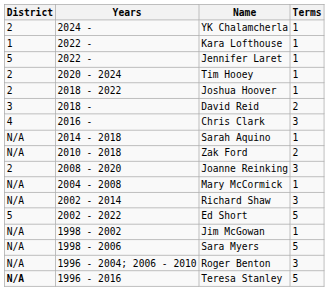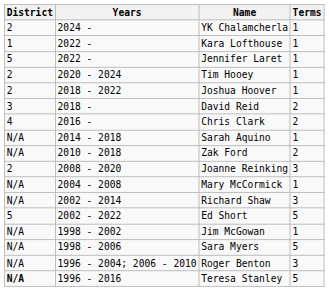 <table class="wikitable">
 <tr>
 <th>District</th>
 <th>Years</th>
 <th>Name</th>
 <th>Terms</th>
 </tr>
 <tr>
 <td>2</td>
 <td>2024 -</td>
 <td>YK Chalamcherla</td>
 <td>1</td>
 </tr>
 <tr>
 <td>1</td>
 <td>2022 -</td>
 <td>Kara Lofthouse</td>
 <td>1</td>
 </tr>
 <tr>
 <td>5</td>
 <td>2022 -</td>
 <td>Jennifer Laret</td>
 <td>1</td>
 </tr>
 <tr>
 <td>2</td>
 <td>2020 - 2024</td>
 <td>Tim Hooey</td>
 <td>1</td>
 </tr>
 <tr>
 <td>2</td>
 <td>2018 - 2022</td>
 <td>Joshua Hoover</td>
 <td>1</td>
 </tr>
 <tr>
 <td>3</td>
 <td>2018 -</td>
 <td>David Reid</td>
 <td>2</td>
 </tr>
 <tr>
 <td>4</td>
 <td>2016 -</td>
 <td>Chris Clark</td>
-<td>3</td>
+<td>2</td>
 </tr>
 <tr>
 <td>N/A</td>
 <td>2014 - 2018</td>
 <td>Sarah Aquino</td>
 <td>1</td>
 </tr>
 <tr>
 <td>N/A</td>
 <td>2010 - 2018</td>
 <td>Zak Ford</td>
 <td>2</td>
 </tr>
 <tr>
 <td>2</td>
 <td>2008 - 2020</td>
 <td>Joanne Reinking</td>
 <td>3</td>
 </tr>
 <tr>
 <td>N/A</td>
 <td>2004 - 2008</td>
 <td>Mary McCormick</td>
 <td>1</td>
 </tr>
 <tr>
 <td>N/A</td>
 <td>2002 - 2014</td>
 <td>Richard Shaw</td>
 <td>3</td>
 </tr>
 <tr>
 <td>5</td>
 <td>2002 - 2022</td>
 <td>Ed Short</td>
 <td>5</td>
 </tr>
 <tr>
 <td>N/A</td>
 <td>1998 - 2002</td>
 <td>Jim McGowan</td>
 <td>1</td>
 </tr>
 <tr>
 <td>N/A</td>
 <td>1998 - 2006</td>
 <td>Sara Myers</td>
 <td>5</td>
 </tr>
 <tr>
 <td>N/A</td>
 <td>1996 - 2004; 2006 - 2010</td>
 <td>Roger Benton</td>
 <td>3</td>
 </tr>
 <tr>
 <td><strong>N/A</strong></td>
 <td>1996 - 2016</td>
 <td>Teresa Stanley</td>
 <td>5</td>
 </tr>
 </table>
